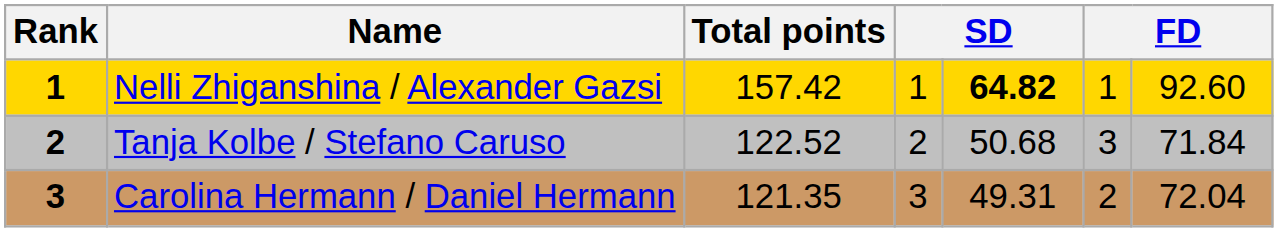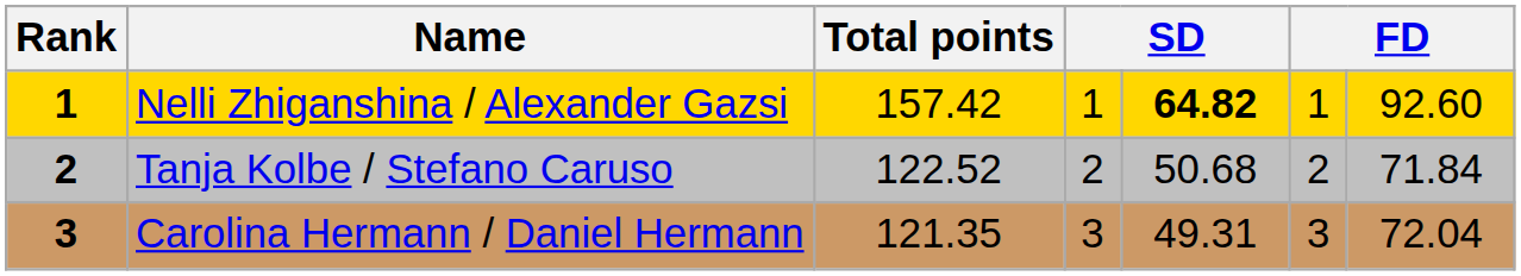 <table class="wikitable sortable">
 <tr>
 <th>Rank</th>
 <th>Name</th>
 <th>Total points</th>
 <th colspan="2" width="80px"><a href='#'>SD</a></th>
 <th colspan="2" width="80px"><a href='#'>FD</a></th>
 </tr>
 <tr bgcolor="gold">
 <td align="center"><strong>1</strong></td>
 <td><a href='#'>Nelli Zhiganshina</a> / <a href='#'>Alexander Gazsi</a></td>
 <td align="center">157.42</td>
 <td align="center">1</td>
 <td align="center"><strong>64.82</strong></td>
 <td align="center">1</td>
 <td align="center">92.60</td>
 </tr>
 <tr bgcolor="silver">
 <td align="center"><strong>2</strong></td>
 <td><a href='#'>Tanja Kolbe</a> / <a href='#'>Stefano Caruso</a></td>
 <td align="center">122.52</td>
 <td align="center">2</td>
 <td align="center">50.68</td>
-<td align="center">3</td>
+<td align="center">2</td>
 <td align="center">71.84</td>
 </tr>
 <tr bgcolor="cc9966">
 <td align="center"><strong>3</strong></td>
 <td><a href='#'>Carolina Hermann</a> / <a href='#'>Daniel Hermann</a></td>
 <td align="center">121.35</td>
 <td align="center">3</td>
 <td align="center">49.31</td>
-<td align="center">2</td>
+<td align="center">3</td>
 <td align="center">72.04</td>
 </tr>
 </table>
